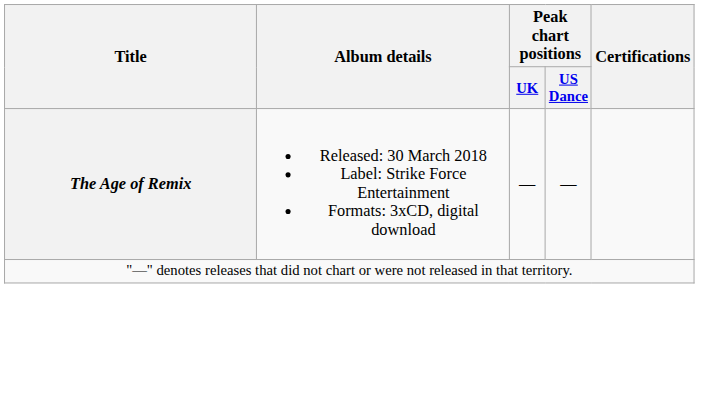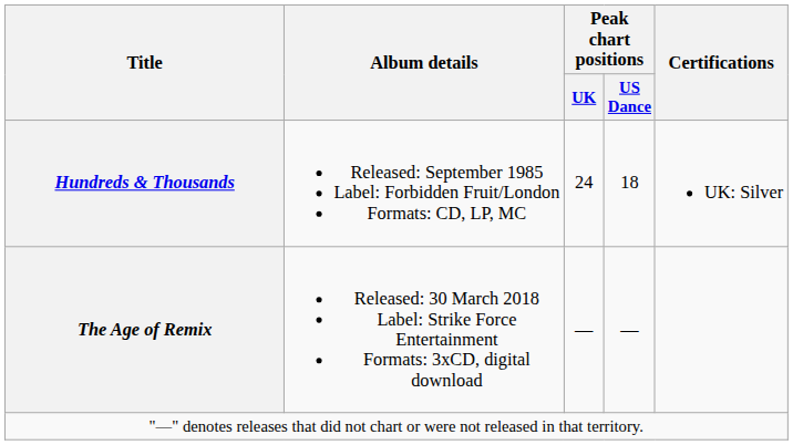 <table class="wikitable plainrowheaders" style="text-align:center;">
 <tr>
 <th rowspan="2" scope="col" style="width:15em;">Title</th>
 <th rowspan="2" scope="col" style="width:15em;">Album details</th>
 <th colspan="2">Peak chart positions</th>
 <th rowspan="2">Certifications</th>
 </tr>
 <tr>
 <th scope="col" style="width:2em;font-size:90%;"><a href='#'>UK</a><br></th>
 <th scope="col" style="width:2em;font-size:90%;"><a href='#'>US Dance</a><br></th>
 </tr>
 <tr>
+<th scope="row"><em><a href='#'>Hundreds & Thousands</a></em></th>
+<td><br><ul><li>Released: September 1985</li><li>Label: Forbidden Fruit/London</li><li>Formats: CD, LP, MC</li></ul></td>
+<td>24</td>
+<td>18</td>
+<td><br><ul><li>UK: Silver</li></ul></td>
+</tr>
+<tr>
 <th scope="row"><em>The Age of Remix</em></th>
 <td><br><ul><li>Released: 30 March 2018</li><li>Label: Strike Force Entertainment</li><li>Formats: 3xCD, digital download</li></ul></td>
 <td>—</td>
 <td>—</td>
 <td></td>
 </tr>
 <tr>
 <td colspan="5" style="font-size:90%">"—" denotes releases that did not chart or were not released in that territory.</td>
 </tr>
 </table>
